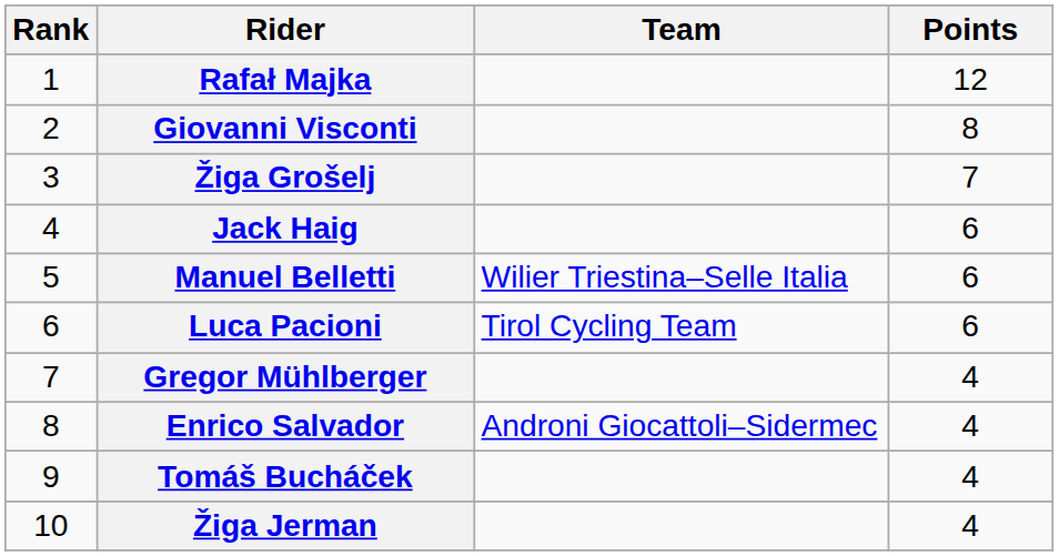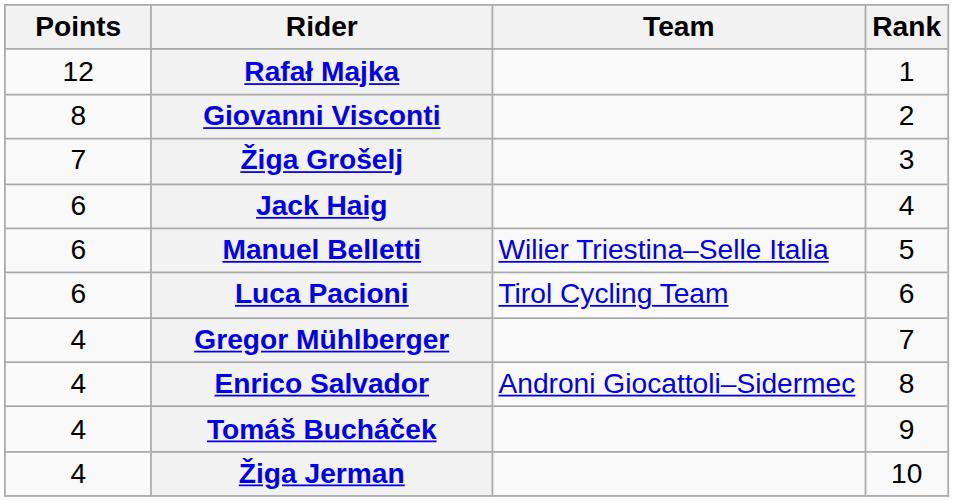 <table class="wikitable plainrowheaders">
 <tr>
-<th>Rank</th>
+<th>Points</th>
 <th>Rider</th>
 <th>Team</th>
-<th>Points</th>
+<th>Rank</th>
 </tr>
 <tr>
-<td style="text-align:center;">1</td>
+<td width=76px style="text-align:center;">12</td>
 <th scope="row" width=186px> <a href='#'>Rafał Majka</a> </th>
 <td width=205px></td>
-<td width=76px style="text-align:center;">12</td>
+<td style="text-align:center;">1</td>
 </tr>
 <tr>
-<td style="text-align:center;">2</td>
+<td style="text-align:center;">8</td>
 <th scope="row"> <a href='#'>Giovanni Visconti</a></th>
 <td></td>
-<td style="text-align:center;">8</td>
+<td style="text-align:center;">2</td>
 </tr>
 <tr>
-<td style="text-align:center;">3</td>
+<td style="text-align:center;">7</td>
 <th scope="row"> <a href='#'>Žiga Grošelj</a></th>
 <td></td>
-<td style="text-align:center;">7</td>
+<td style="text-align:center;">3</td>
 </tr>
 <tr>
-<td style="text-align:center;">4</td>
+<td style="text-align:center;">6</td>
 <th scope="row"> <a href='#'>Jack Haig</a></th>
 <td></td>
-<td style="text-align:center;">6</td>
+<td style="text-align:center;">4</td>
 </tr>
 <tr>
-<td style="text-align:center;">5</td>
+<td style="text-align:center;">6</td>
 <th scope="row"> <a href='#'>Manuel Belletti</a></th>
 <td><a href='#'>Wilier Triestina–Selle Italia</a></td>
-<td style="text-align:center;">6</td>
+<td style="text-align:center;">5</td>
 </tr>
 <tr>
 <td style="text-align:center;">6</td>
 <th scope="row"> <a href='#'>Luca Pacioni</a></th>
 <td><a href='#'>Tirol Cycling Team</a></td>
 <td style="text-align:center;">6</td>
 </tr>
 <tr>
-<td style="text-align:center;">7</td>
+<td style="text-align:center;">4</td>
 <th scope="row"> <a href='#'>Gregor Mühlberger</a></th>
 <td></td>
-<td style="text-align:center;">4</td>
+<td style="text-align:center;">7</td>
 </tr>
 <tr>
-<td style="text-align:center;">8</td>
+<td style="text-align:center;">4</td>
 <th scope="row"> <a href='#'>Enrico Salvador</a></th>
 <td><a href='#'>Androni Giocattoli–Sidermec</a></td>
-<td style="text-align:center;">4</td>
+<td style="text-align:center;">8</td>
 </tr>
 <tr>
-<td style="text-align:center;">9</td>
+<td style="text-align:center;">4</td>
 <th scope="row"> <a href='#'>Tomáš Bucháček</a></th>
 <td></td>
-<td style="text-align:center;">4</td>
+<td style="text-align:center;">9</td>
 </tr>
 <tr>
-<td style="text-align:center;">10</td>
+<td style="text-align:center;">4</td>
 <th scope="row"> <a href='#'>Žiga Jerman</a></th>
 <td></td>
-<td style="text-align:center;">4</td>
+<td style="text-align:center;">10</td>
 </tr>
 </table>
